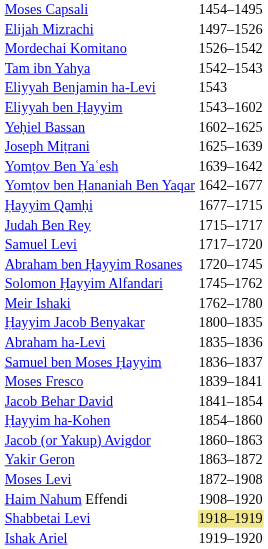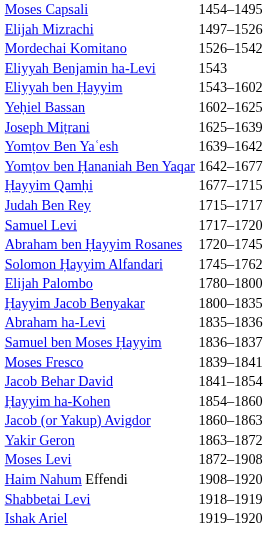 <table>
 <tr>
 <td><a href='#'>Moses Capsali</a></td>
 <td>1454–1495</td>
 </tr>
 <tr>
 <td><a href='#'>Elijah Mizrachi</a></td>
 <td>1497–1526</td>
 </tr>
 <tr>
 <td><a href='#'>Mordechai Komitano</a></td>
 <td>1526–1542</td>
-</tr>
-<tr>
-<td><a href='#'>Tam ibn Yahya</a></td>
-<td>1542–1543</td>
 </tr>
 <tr>
 <td><a href='#'>Eliyyah Benjamin ha-Levi</a></td>
 <td>1543</td>
 </tr>
 <tr>
 <td><a href='#'>Eliyyah ben Ḥayyim</a></td>
 <td>1543–1602</td>
 </tr>
 <tr>
 <td><a href='#'>Yeḥiel Bassan</a></td>
 <td>1602–1625</td>
 </tr>
 <tr>
 <td><a href='#'>Joseph Miṭrani</a></td>
 <td>1625–1639</td>
 </tr>
 <tr>
 <td><a href='#'>Yomṭov Ben Yaʿesh</a></td>
 <td>1639–1642</td>
 </tr>
 <tr>
 <td><a href='#'>Yomṭov ben Ḥananiah Ben Yaqar</a></td>
 <td>1642–1677</td>
 </tr>
 <tr>
 <td><a href='#'>Ḥayyim Qamḥi</a></td>
 <td>1677–1715</td>
 </tr>
 <tr>
 <td><a href='#'>Judah Ben Rey</a></td>
 <td>1715–1717</td>
 </tr>
 <tr>
 <td><a href='#'>Samuel Levi</a></td>
 <td>1717–1720</td>
 </tr>
 <tr>
 <td><a href='#'>Abraham ben Ḥayyim Rosanes</a></td>
 <td>1720–1745</td>
 </tr>
 <tr>
 <td><a href='#'>Solomon Ḥayyim Alfandari</a></td>
 <td>1745–1762</td>
 </tr>
 <tr>
-<td><a href='#'>Meir Ishaki</a></td>
-<td>1762–1780</td>
+<td><a href='#'>Elijah Palombo</a></td>
+<td>1780–1800</td>
 </tr>
 <tr>
 <td><a href='#'>Ḥayyim Jacob Benyakar</a></td>
 <td>1800–1835</td>
 </tr>
 <tr>
 <td><a href='#'>Abraham ha-Levi</a></td>
 <td>1835–1836</td>
 </tr>
 <tr>
 <td><a href='#'>Samuel ben Moses Ḥayyim</a></td>
 <td>1836–1837</td>
 </tr>
 <tr>
 <td><a href='#'>Moses Fresco</a></td>
 <td>1839–1841</td>
 </tr>
 <tr>
 <td><a href='#'>Jacob Behar David</a></td>
 <td>1841–1854</td>
 </tr>
 <tr>
 <td><a href='#'>Ḥayyim ha-Kohen</a></td>
 <td>1854–1860</td>
 </tr>
 <tr>
 <td><a href='#'>Jacob (or Yakup) Avigdor</a></td>
 <td>1860–1863</td>
 </tr>
 <tr>
 <td><a href='#'>Yakir Geron</a></td>
 <td>1863–1872</td>
 </tr>
 <tr>
 <td><a href='#'>Moses Levi</a></td>
 <td>1872–1908</td>
 </tr>
 <tr>
 <td><a href='#'>Haim Nahum</a> Effendi</td>
 <td>1908–1920</td>
 </tr>
 <tr>
 <td><a href='#'>Shabbetai Levi</a></td>
-<td style="background: khaki;">1918–1919</td>
+<td>1918–1919</td>
 </tr>
 <tr>
 <td><a href='#'>Ishak Ariel</a></td>
 <td>1919–1920</td>
 </tr>
 </table>
